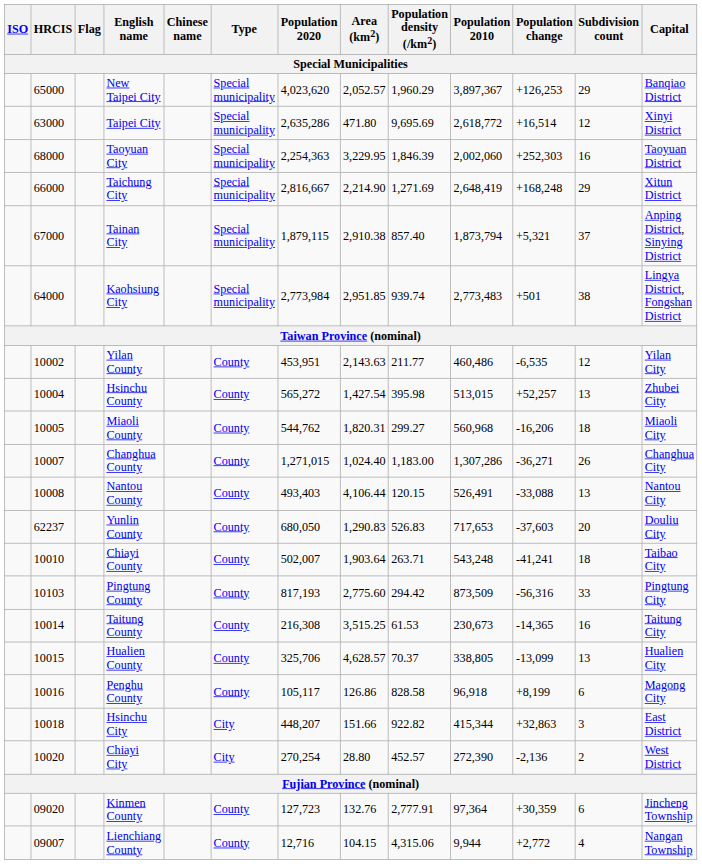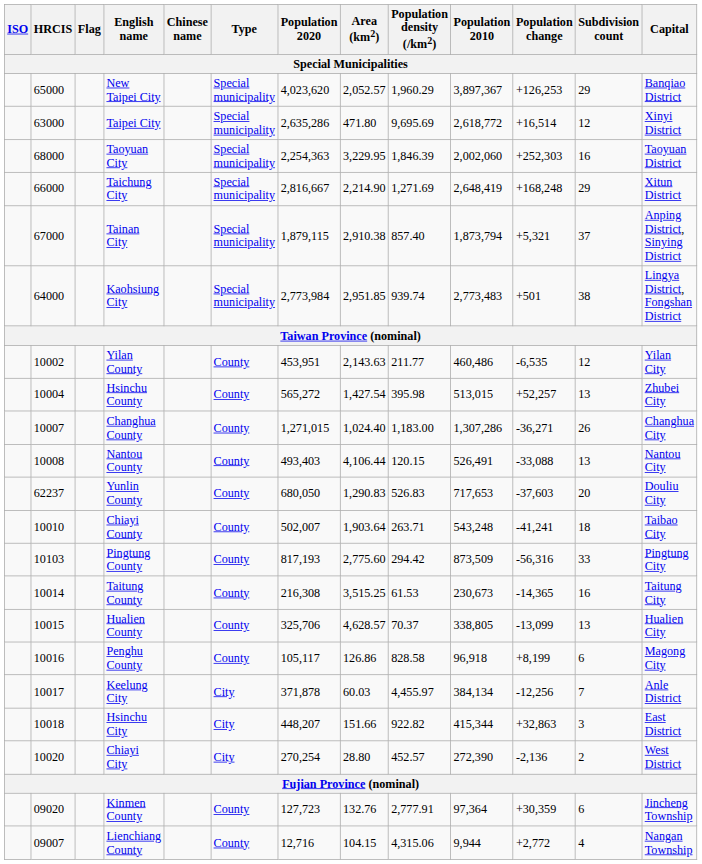 <table class="wikitable sortable">
 <tr>
 <th><a href='#'>ISO</a></th>
 <th>HRCIS</th>
 <th class=unsortable>Flag</th>
 <th>English name</th>
 <th>Chinese name</th>
 <th>Type</th>
 <th>Population 2020</th>
 <th>Area (km<sup>2</sup>)</th>
 <th>Population density (/km<sup>2</sup>)</th>
 <th>Population 2010</th>
 <th>Population change</th>
 <th>Subdivision count</th>
 <th>Capital</th>
 </tr>
 <tr>
 <th colspan=13>Special Municipalities</th>
 </tr>
 <tr>
 <td></td>
 <td>65000</td>
 <td></td>
 <td><a href='#'>New Taipei City</a></td>
 <td></td>
 <td><a href='#'>Special municipality</a></td>
 <td>4,023,620</td>
 <td>2,052.57</td>
 <td>1,960.29</td>
 <td>3,897,367</td>
 <td>+126,253</td>
 <td>29</td>
 <td><a href='#'>Banqiao District</a></td>
 </tr>
 <tr>
 <td></td>
 <td>63000</td>
 <td></td>
 <td><a href='#'>Taipei City</a></td>
 <td></td>
 <td><a href='#'>Special municipality</a></td>
 <td>2,635,286</td>
 <td>471.80</td>
 <td>9,695.69</td>
 <td>2,618,772</td>
 <td>+16,514</td>
 <td>12</td>
 <td><a href='#'>Xinyi District</a></td>
 </tr>
 <tr>
 <td></td>
 <td>68000</td>
 <td></td>
 <td><a href='#'>Taoyuan City</a></td>
 <td></td>
 <td><a href='#'>Special municipality</a></td>
 <td>2,254,363</td>
 <td>3,229.95</td>
 <td>1,846.39</td>
 <td>2,002,060</td>
 <td>+252,303</td>
 <td>16</td>
 <td><a href='#'>Taoyuan District</a></td>
 </tr>
 <tr>
 <td></td>
 <td>66000</td>
 <td></td>
 <td><a href='#'>Taichung City</a></td>
 <td></td>
 <td><a href='#'>Special municipality</a></td>
 <td>2,816,667</td>
 <td>2,214.90</td>
 <td>1,271.69</td>
 <td>2,648,419</td>
 <td>+168,248</td>
 <td>29</td>
 <td><a href='#'>Xitun District</a></td>
 </tr>
 <tr>
 <td></td>
 <td>67000</td>
 <td></td>
 <td><a href='#'>Tainan City</a></td>
 <td></td>
 <td><a href='#'>Special municipality</a></td>
 <td>1,879,115</td>
 <td>2,910.38</td>
 <td>857.40</td>
 <td>1,873,794</td>
 <td>+5,321</td>
 <td>37</td>
 <td><a href='#'>Anping District</a>, <a href='#'>Sinying District</a></td>
 </tr>
 <tr>
 <td></td>
 <td>64000</td>
 <td></td>
 <td><a href='#'>Kaohsiung City</a></td>
 <td></td>
 <td><a href='#'>Special municipality</a></td>
 <td>2,773,984</td>
 <td>2,951.85</td>
 <td>939.74</td>
 <td>2,773,483</td>
 <td>+501</td>
 <td>38</td>
 <td><a href='#'>Lingya District</a>, <a href='#'>Fongshan District</a></td>
 </tr>
 <tr>
 <th colspan=13> <a href='#'>Taiwan Province</a> (nominal)</th>
 </tr>
 <tr>
 <td></td>
 <td>10002</td>
 <td></td>
 <td><a href='#'>Yilan County</a></td>
 <td></td>
 <td><a href='#'>County</a></td>
 <td>453,951</td>
 <td>2,143.63</td>
 <td>211.77</td>
 <td>460,486</td>
 <td>-6,535</td>
 <td>12</td>
 <td><a href='#'>Yilan City</a></td>
 </tr>
 <tr>
 <td></td>
 <td>10004</td>
 <td></td>
 <td><a href='#'>Hsinchu County</a></td>
 <td></td>
 <td><a href='#'>County</a></td>
 <td>565,272</td>
 <td>1,427.54</td>
 <td>395.98</td>
 <td>513,015</td>
 <td>+52,257</td>
 <td>13</td>
 <td><a href='#'>Zhubei City</a></td>
 </tr>
 <tr>
 <td></td>
-<td>10005</td>
-<td></td>
-<td><a href='#'>Miaoli County</a></td>
-<td></td>
-<td><a href='#'>County</a></td>
-<td>544,762</td>
-<td>1,820.31</td>
-<td>299.27</td>
-<td>560,968</td>
-<td>-16,206</td>
-<td>18</td>
-<td><a href='#'>Miaoli City</a></td>
-</tr>
-<tr>
-<td></td>
 <td>10007</td>
 <td></td>
 <td><a href='#'>Changhua County</a></td>
 <td></td>
 <td><a href='#'>County</a></td>
 <td>1,271,015</td>
 <td>1,024.40</td>
 <td>1,183.00</td>
 <td>1,307,286</td>
 <td>-36,271</td>
 <td>26</td>
 <td><a href='#'>Changhua City</a></td>
 </tr>
 <tr>
 <td></td>
 <td>10008</td>
 <td></td>
 <td><a href='#'>Nantou County</a></td>
 <td></td>
 <td><a href='#'>County</a></td>
 <td>493,403</td>
 <td>4,106.44</td>
 <td>120.15</td>
 <td>526,491</td>
 <td>-33,088</td>
 <td>13</td>
 <td><a href='#'>Nantou City</a></td>
 </tr>
 <tr>
 <td></td>
 <td>62237</td>
 <td></td>
 <td><a href='#'>Yunlin County</a></td>
 <td></td>
 <td><a href='#'>County</a></td>
 <td>680,050</td>
 <td>1,290.83</td>
 <td>526.83</td>
 <td>717,653</td>
 <td>-37,603</td>
 <td>20</td>
 <td><a href='#'>Douliu City</a></td>
 </tr>
 <tr>
 <td></td>
 <td>10010</td>
 <td></td>
 <td><a href='#'>Chiayi County</a></td>
 <td></td>
 <td><a href='#'>County</a></td>
 <td>502,007</td>
 <td>1,903.64</td>
 <td>263.71</td>
 <td>543,248</td>
 <td>-41,241</td>
 <td>18</td>
 <td><a href='#'>Taibao City</a></td>
 </tr>
 <tr>
 <td></td>
 <td>10103</td>
 <td></td>
 <td><a href='#'>Pingtung County</a></td>
 <td></td>
 <td><a href='#'>County</a></td>
 <td>817,193</td>
 <td>2,775.60</td>
 <td>294.42</td>
 <td>873,509</td>
 <td>-56,316</td>
 <td>33</td>
 <td><a href='#'>Pingtung City</a></td>
 </tr>
 <tr>
 <td></td>
 <td>10014</td>
 <td></td>
 <td><a href='#'>Taitung County</a></td>
 <td></td>
 <td><a href='#'>County</a></td>
 <td>216,308</td>
 <td>3,515.25</td>
 <td>61.53</td>
 <td>230,673</td>
 <td>-14,365</td>
 <td>16</td>
 <td><a href='#'>Taitung City</a></td>
 </tr>
 <tr>
 <td></td>
 <td>10015</td>
 <td></td>
 <td><a href='#'>Hualien County</a></td>
 <td></td>
 <td><a href='#'>County</a></td>
 <td>325,706</td>
 <td>4,628.57</td>
 <td>70.37</td>
 <td>338,805</td>
 <td>-13,099</td>
 <td>13</td>
 <td><a href='#'>Hualien City</a></td>
 </tr>
 <tr>
 <td></td>
 <td>10016</td>
 <td></td>
 <td><a href='#'>Penghu County</a></td>
 <td></td>
 <td><a href='#'>County</a></td>
 <td>105,117</td>
 <td>126.86</td>
 <td>828.58</td>
 <td>96,918</td>
 <td>+8,199</td>
 <td>6</td>
 <td><a href='#'>Magong City</a></td>
 </tr>
 <tr>
 <td></td>
+<td>10017</td>
+<td></td>
+<td><a href='#'>Keelung City</a></td>
+<td></td>
+<td><a href='#'>City</a></td>
+<td>371,878</td>
+<td>60.03</td>
+<td>4,455.97</td>
+<td>384,134</td>
+<td>-12,256</td>
+<td>7</td>
+<td><a href='#'>Anle District</a></td>
+</tr>
+<tr>
+<td></td>
 <td>10018</td>
 <td></td>
 <td><a href='#'>Hsinchu City</a></td>
 <td></td>
 <td><a href='#'>City</a></td>
 <td>448,207</td>
 <td>151.66</td>
 <td>922.82</td>
 <td>415,344</td>
 <td>+32,863</td>
 <td>3</td>
 <td><a href='#'>East District</a></td>
 </tr>
 <tr>
 <td></td>
 <td>10020</td>
 <td></td>
 <td><a href='#'>Chiayi City</a></td>
 <td></td>
 <td><a href='#'>City</a></td>
 <td>270,254</td>
 <td>28.80</td>
 <td>452.57</td>
 <td>272,390</td>
 <td>-2,136</td>
 <td>2</td>
 <td><a href='#'>West District</a></td>
 </tr>
 <tr>
 <th colspan=13> <a href='#'>Fujian Province</a> (nominal)</th>
 </tr>
 <tr>
 <td></td>
 <td>09020</td>
 <td></td>
 <td><a href='#'>Kinmen County</a></td>
 <td></td>
 <td><a href='#'>County</a></td>
 <td>127,723</td>
 <td>132.76</td>
 <td>2,777.91</td>
 <td>97,364</td>
 <td>+30,359</td>
 <td>6</td>
 <td><a href='#'>Jincheng Township</a></td>
 </tr>
 <tr>
 <td></td>
 <td>09007</td>
 <td></td>
 <td><a href='#'>Lienchiang County</a></td>
 <td></td>
 <td><a href='#'>County</a></td>
 <td>12,716</td>
 <td>104.15</td>
 <td>4,315.06</td>
 <td>9,944</td>
 <td>+2,772</td>
 <td>4</td>
 <td><a href='#'>Nangan Township</a></td>
 </tr>
 </table>
